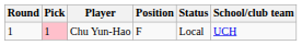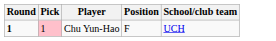 <table class="wikitable">
 <tr>
 <th>Round</th>
 <th>Pick</th>
 <th>Player</th>
 <th>Position</th>
-<th>Status</th>
 <th>School/club team</th>
 </tr>
 <tr>
-<td>1</td>
+<td><strong>1</strong></td>
 <td style="background: pink;">1</td>
 <td>Chu Yun-Hao</td>
 <td>F</td>
-<td>Local</td>
 <td><a href='#'>UCH</a></td>
 </tr>
 </table>
